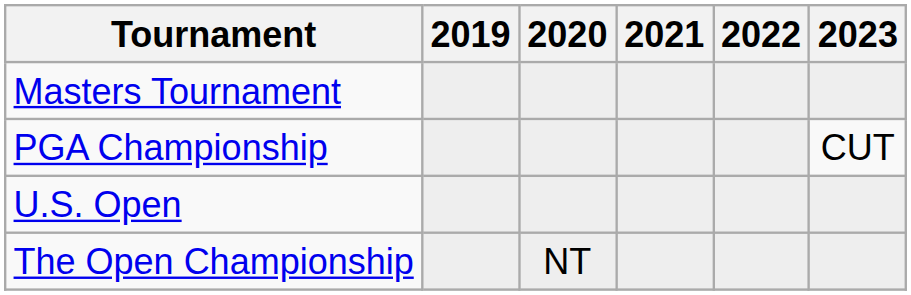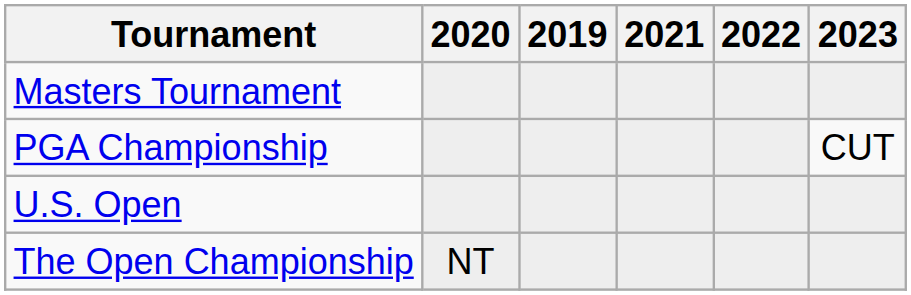 <table class="wikitable" style="font-size:95%;text-align:center;">
 <tr>
 <th>Tournament</th>
+<th>2020</th>
 <th>2019</th>
-<th>2020</th>
 <th>2021</th>
 <th>2022</th>
 <th>2023</th>
 </tr>
 <tr>
 <td align=left><a href='#'>Masters Tournament</a></td>
 <td style="background:#eeeeee;"></td>
 <td style="background:#eeeeee;"></td>
 <td style="background:#eeeeee;"></td>
 <td style="background:#eeeeee;"></td>
 <td style="background:#eeeeee;"></td>
 </tr>
 <tr>
 <td align=left><a href='#'>PGA Championship</a></td>
 <td style="background:#eeeeee;"></td>
 <td style="background:#eeeeee;"></td>
 <td style="background:#eeeeee;"></td>
 <td style="background:#eeeeee;"></td>
 <td>CUT</td>
 </tr>
 <tr>
 <td align=left><a href='#'>U.S. Open</a></td>
 <td style="background:#eeeeee;"></td>
 <td style="background:#eeeeee;"></td>
 <td style="background:#eeeeee;"></td>
 <td style="background:#eeeeee;"></td>
 <td style="background:#eeeeee;"></td>
 </tr>
 <tr>
 <td align=left><a href='#'>The Open Championship</a></td>
+<td style="background:#eeeeee;">NT</td>
 <td style="background:#eeeeee;"></td>
-<td style="background:#eeeeee;">NT</td>
 <td style="background:#eeeeee;"></td>
 <td style="background:#eeeeee;"></td>
 <td style="background:#eeeeee;"></td>
 </tr>
 </table>
